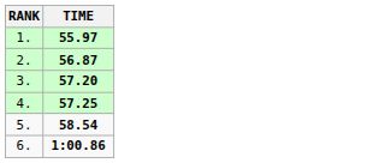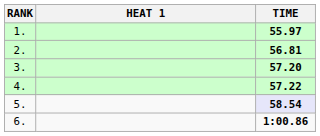 <table class="wikitable" style="border-collapse: collapse; font-size: 90%;">
 <tr>
 <th>RANK</th>
+<th style="width: 20em">HEAT 1</th>
 <th style="width: 5em">TIME</th>
 </tr>
 <tr style="background:#ccffcc;">
 <td align="center">1.</td>
+<td></td>
 <td align="center"><strong>55.97</strong></td>
 </tr>
 <tr style="background:#ccffcc;">
 <td align="center">2.</td>
-<td align="center"><strong>56.87</strong></td>
+<td></td>
+<td align="center"><strong>56.81</strong></td>
 </tr>
 <tr style="background:#ccffcc;">
 <td align="center">3.</td>
+<td></td>
 <td align="center"><strong>57.20</strong></td>
 </tr>
 <tr style="background:#ccffcc;">
 <td align="center">4.</td>
-<td align="center"><strong>57.25</strong></td>
+<td></td>
+<td align="center"><strong>57.22</strong></td>
 </tr>
 <tr>
 <td align="center">5.</td>
-<td align="center"><strong>58.54</strong></td>
+<td></td>
+<td align="center" style="background: lavender;"><strong>58.54</strong></td>
 </tr>
 <tr>
 <td align="center">6.</td>
+<td></td>
 <td align="center"><strong>1:00.86</strong></td>
 </tr>
 </table>
